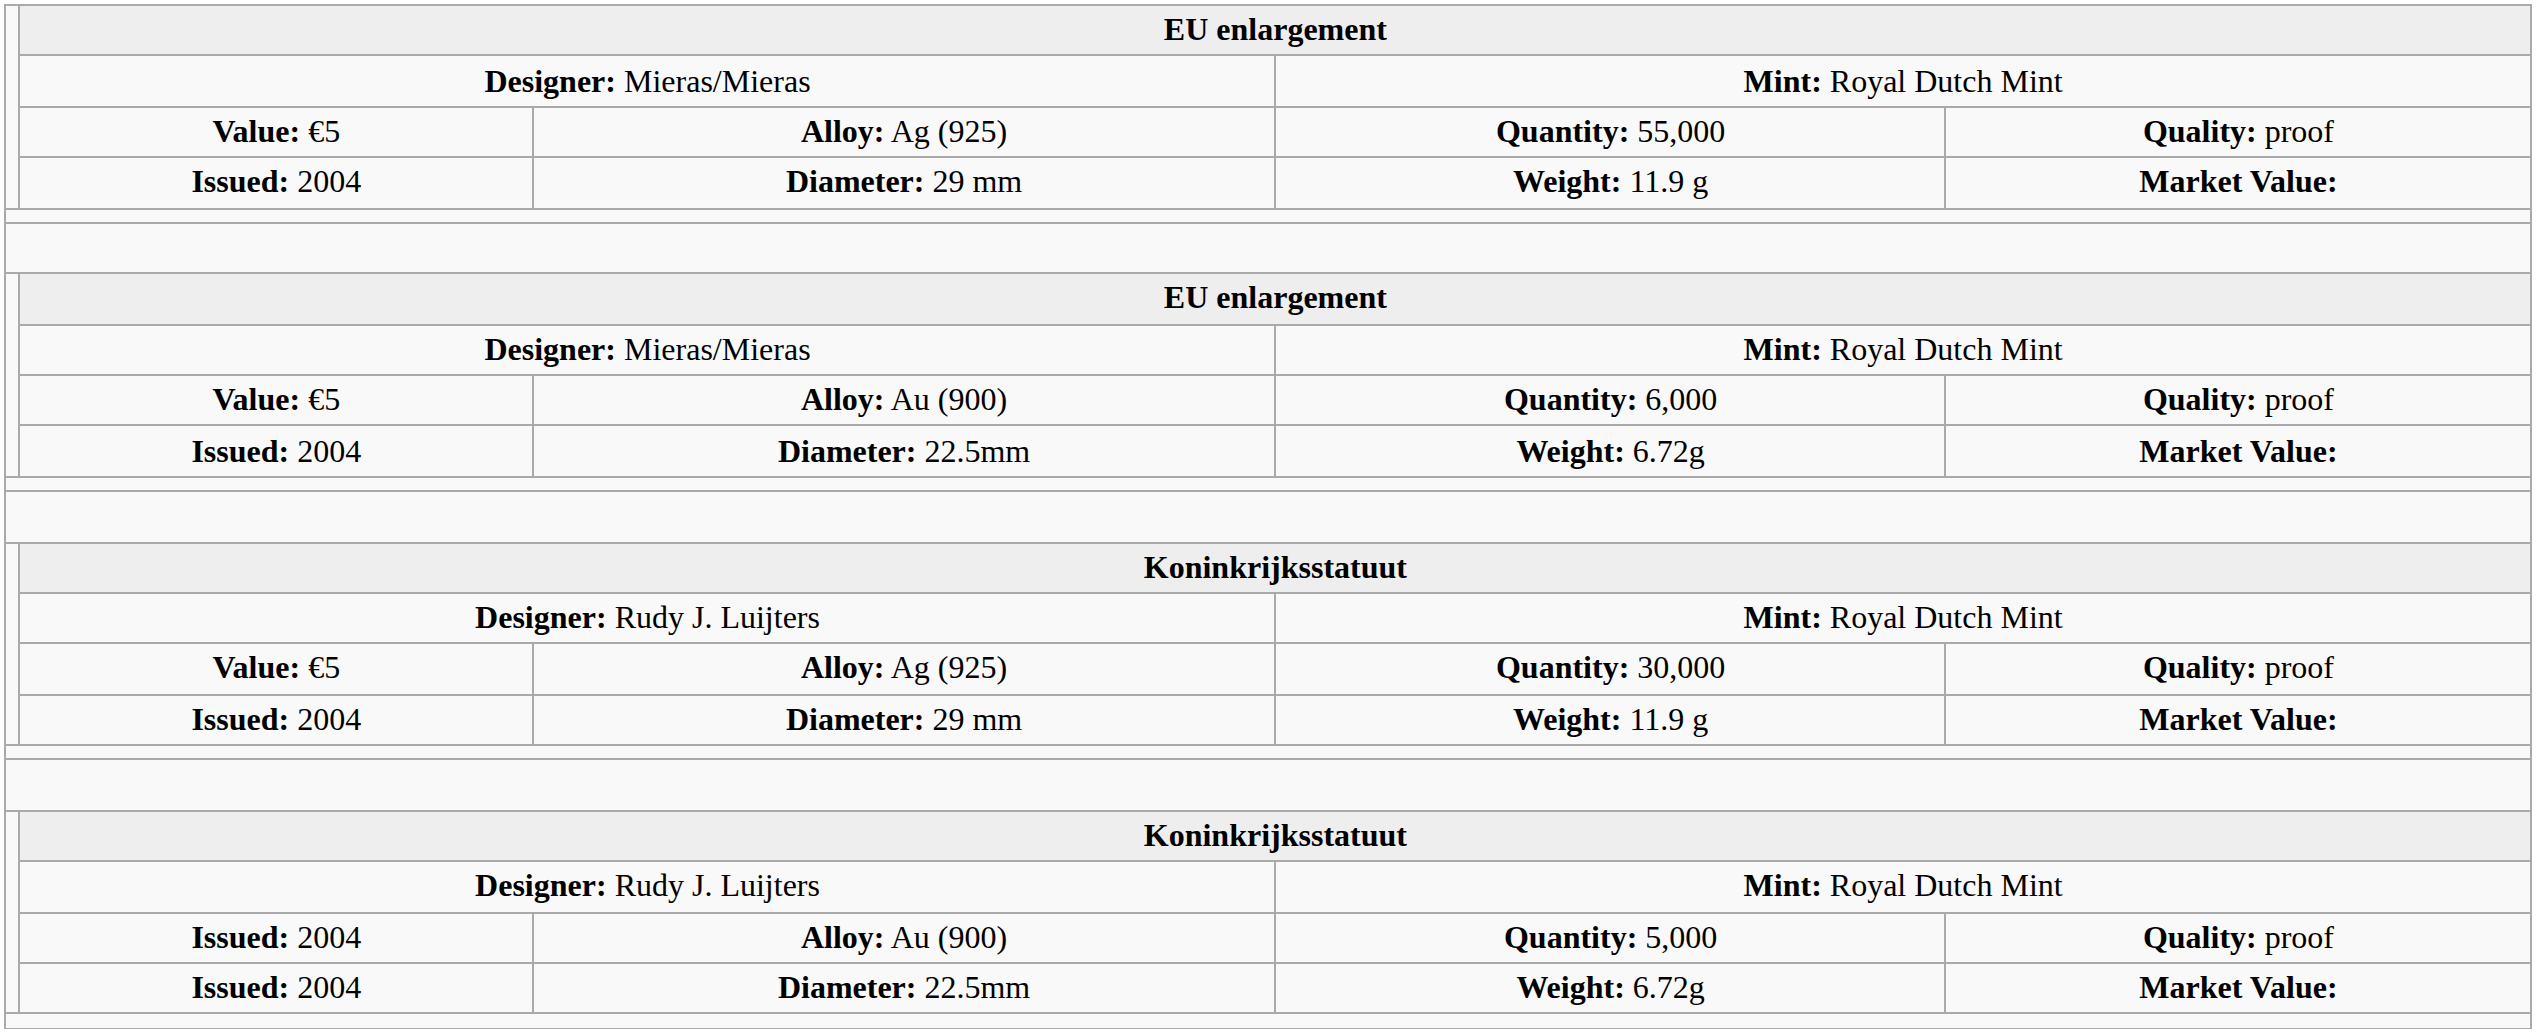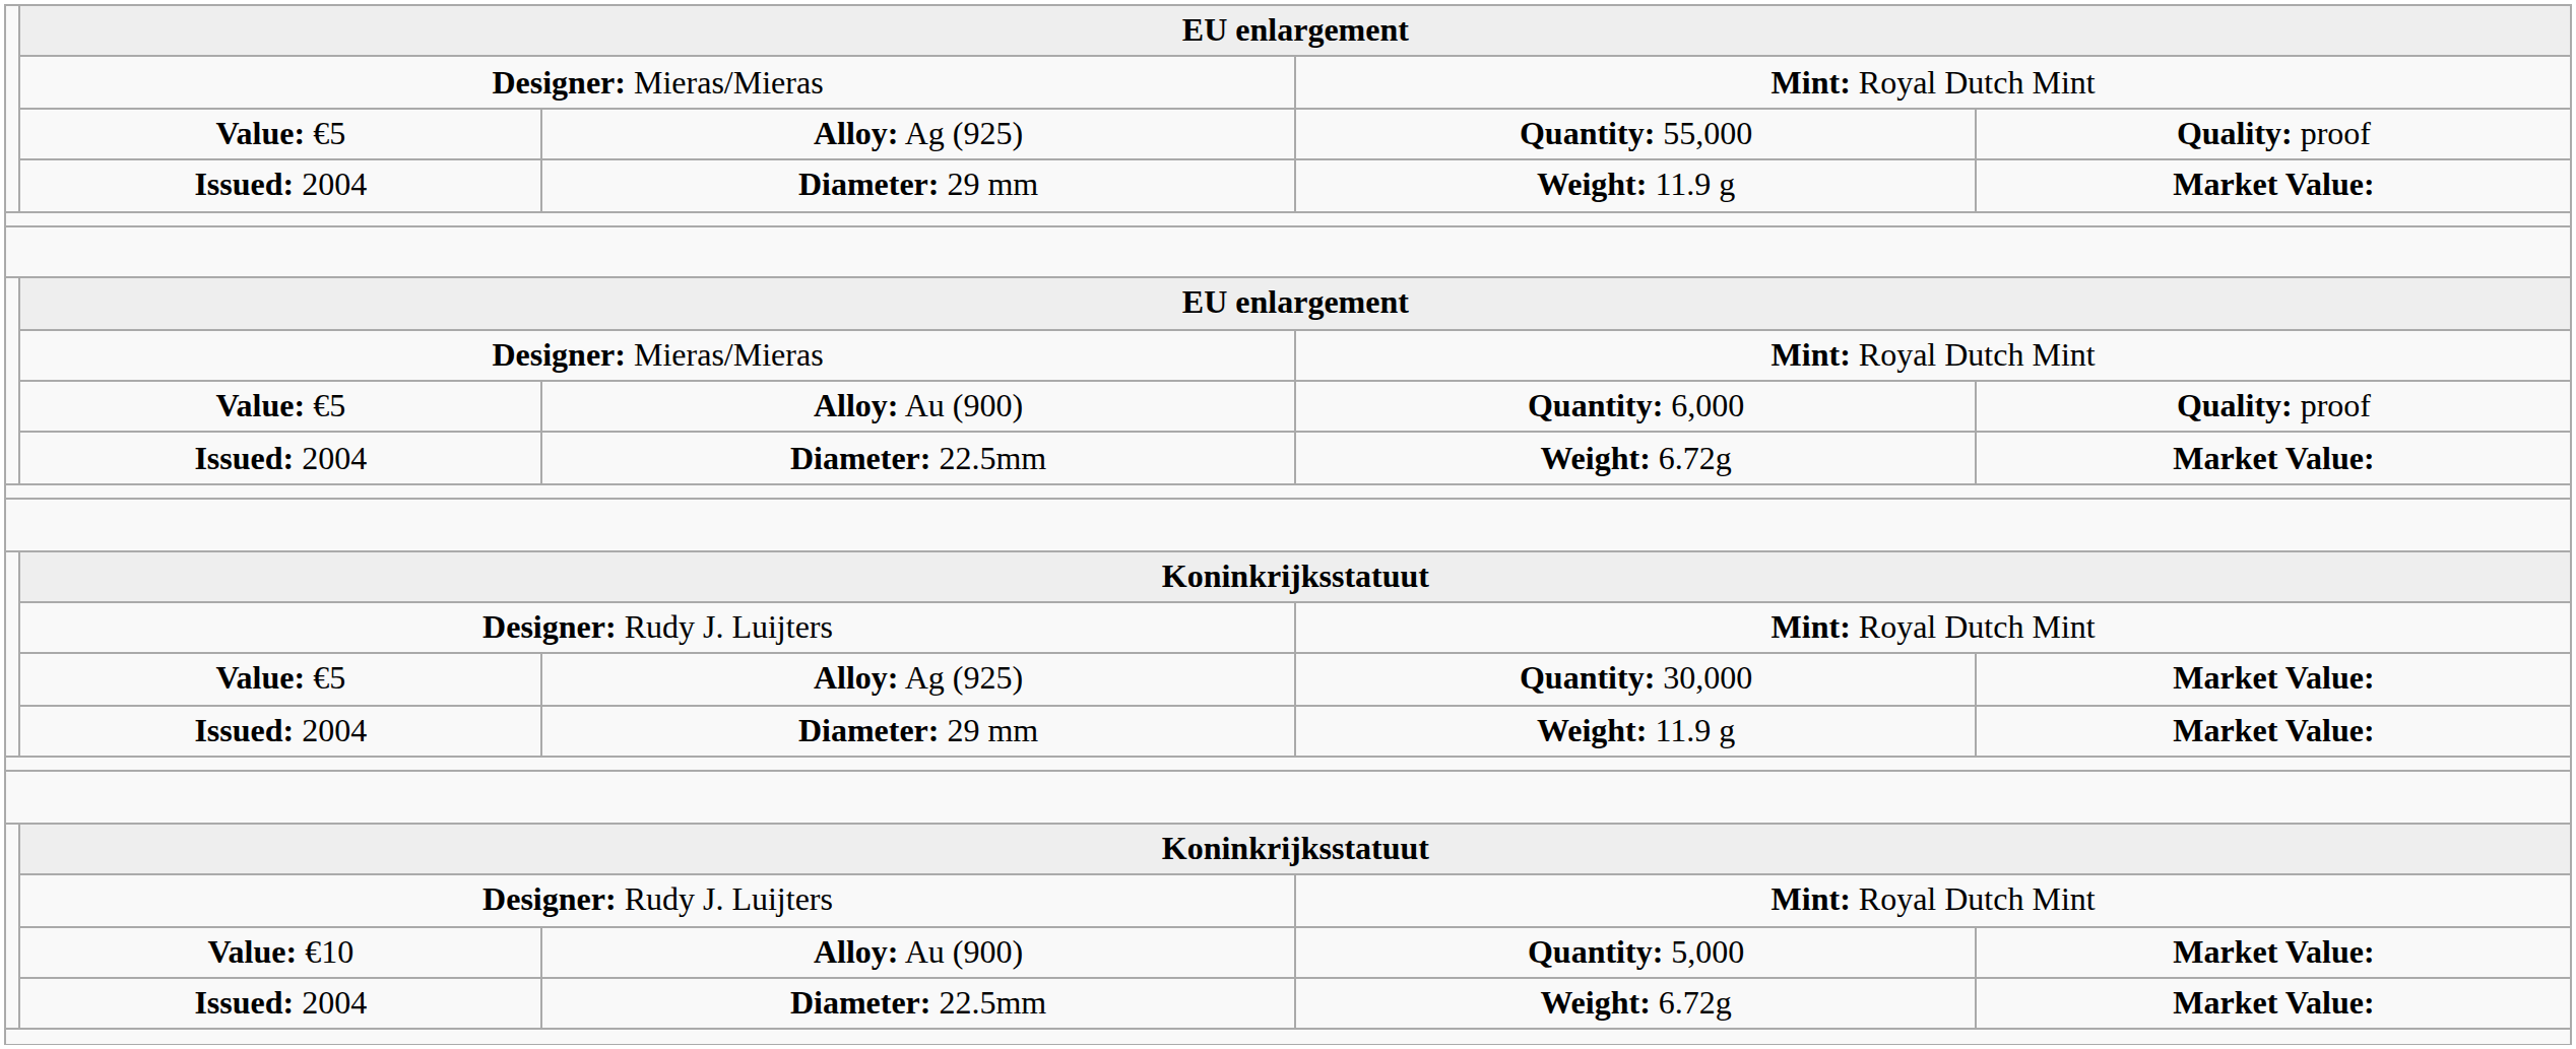 <table class="wikitable" width="100%">
 <tr>
 <td rowspan=4 width="330px" nowrap align=center></td>
 <th colspan="4" align=center style="background:#eeeeee;">EU enlargement</th>
 </tr>
 <tr>
 <td colspan="2" width="50%" align=center><strong>Designer:</strong> Mieras/Mieras</td>
 <td colspan="2" width="50%" align=center><strong>Mint:</strong> Royal Dutch Mint</td>
 </tr>
 <tr>
 <td align=center><strong>Value:</strong>  €5</td>
 <td align=center><strong>Alloy:</strong> Ag (925)</td>
 <td align=center><strong>Quantity:</strong> 55,000</td>
 <td align=center><strong>Quality:</strong> proof</td>
 </tr>
 <tr>
 <td align=center><strong>Issued:</strong> 2004</td>
 <td align=center><strong>Diameter:</strong> 29 mm</td>
 <td align=center><strong>Weight:</strong> 11.9 g</td>
 <td align=center><strong>Market Value:</strong></td>
 </tr>
 <tr>
 <td colspan="5" align=left></td>
 </tr>
 <tr>
 <td colspan="5" align=left> </td>
 </tr>
 <tr>
 <td rowspan=4 width="330px" nowrap align=center></td>
 <th colspan="4" align=center style="background:#eeeeee;">EU enlargement</th>
 </tr>
 <tr>
 <td colspan="2" width="50%" align=center><strong>Designer:</strong> Mieras/Mieras</td>
 <td colspan="2" width="50%" align=center><strong>Mint:</strong> Royal Dutch Mint</td>
 </tr>
 <tr>
 <td align=center><strong>Value:</strong>  €5</td>
 <td align=center><strong>Alloy:</strong> Au (900)</td>
 <td align=center><strong>Quantity:</strong> 6,000</td>
 <td align=center><strong>Quality:</strong> proof</td>
 </tr>
 <tr>
 <td align=center><strong>Issued:</strong> 2004</td>
 <td align=center><strong>Diameter:</strong> 22.5mm</td>
 <td align=center><strong>Weight:</strong> 6.72g</td>
 <td align=center><strong>Market Value:</strong></td>
 </tr>
 <tr>
 <td colspan="5" align=left></td>
 </tr>
 <tr>
 <td colspan="5" align=left> </td>
 </tr>
 <tr>
 <td rowspan=4 width="330px" nowrap align=center></td>
 <th colspan="4" align=center style="background:#eeeeee;">Koninkrijksstatuut</th>
 </tr>
 <tr>
 <td colspan="2" width="50%" align=center><strong>Designer:</strong> Rudy J. Luijters</td>
 <td colspan="2" width="50%" align=center><strong>Mint:</strong> Royal Dutch Mint</td>
 </tr>
 <tr>
 <td align=center><strong>Value:</strong>  €5</td>
 <td align=center><strong>Alloy:</strong> Ag (925)</td>
 <td align=center><strong>Quantity:</strong> 30,000</td>
-<td align=center><strong>Quality:</strong> proof</td>
+<td align=center><strong>Market Value:</strong></td>
 </tr>
 <tr>
 <td align=center><strong>Issued:</strong> 2004</td>
 <td align=center><strong>Diameter:</strong> 29 mm</td>
 <td align=center><strong>Weight:</strong> 11.9 g</td>
 <td align=center><strong>Market Value:</strong></td>
 </tr>
 <tr>
 <td colspan="5" align=left></td>
 </tr>
 <tr>
 <td colspan="5" align=left> </td>
 </tr>
 <tr>
 <td rowspan=4 width="330px" nowrap align=center></td>
 <th colspan="4" align=center style="background:#eeeeee;">Koninkrijksstatuut</th>
 </tr>
 <tr>
 <td colspan="2" width="50%" align=center><strong>Designer:</strong> Rudy J. Luijters</td>
 <td colspan="2" width="50%" align=center><strong>Mint:</strong> Royal Dutch Mint</td>
 </tr>
 <tr>
-<td align=center><strong>Issued:</strong> 2004</td>
+<td align=center><strong>Value:</strong>  €10</td>
 <td align=center><strong>Alloy:</strong> Au (900)</td>
 <td align=center><strong>Quantity:</strong> 5,000</td>
-<td align=center><strong>Quality:</strong> proof</td>
+<td align=center><strong>Market Value:</strong></td>
 </tr>
 <tr>
 <td align=center><strong>Issued:</strong> 2004</td>
 <td align=center><strong>Diameter:</strong> 22.5mm</td>
 <td align=center><strong>Weight:</strong> 6.72g</td>
 <td align=center><strong>Market Value:</strong></td>
 </tr>
 <tr>
 <td colspan="5" align=left></td>
 </tr>
 </table>
